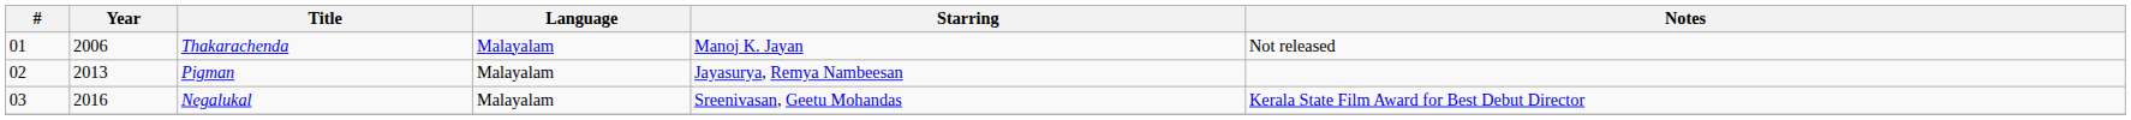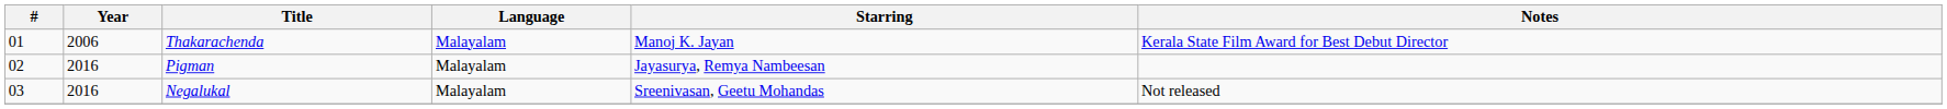 <table class="wikitable" style="width:100%;">
 <tr>
 <th>#</th>
 <th>Year</th>
 <th>Title</th>
 <th>Language</th>
 <th>Starring</th>
 <th>Notes</th>
 </tr>
 <tr>
 <td>01</td>
 <td>2006</td>
 <td><em><a href='#'>Thakarachenda</a></em></td>
 <td><a href='#'>Malayalam</a></td>
 <td><a href='#'>Manoj K. Jayan</a></td>
-<td>Not released</td>
+<td><a href='#'>Kerala State Film Award for Best Debut Director</a></td>
 </tr>
 <tr>
 <td>02</td>
-<td>2013</td>
+<td>2016</td>
 <td><em><a href='#'>Pigman</a></em></td>
 <td>Malayalam</td>
 <td><a href='#'>Jayasurya</a>, <a href='#'>Remya Nambeesan</a></td>
 <td></td>
 </tr>
 <tr>
 <td>03</td>
 <td>2016</td>
 <td><em><a href='#'>Negalukal</a></em></td>
 <td>Malayalam</td>
 <td><a href='#'>Sreenivasan</a>, <a href='#'>Geetu Mohandas</a></td>
-<td><a href='#'>Kerala State Film Award for Best Debut Director</a></td>
+<td>Not released</td>
 </tr>
 <tr>
 </tr>
 </table>
